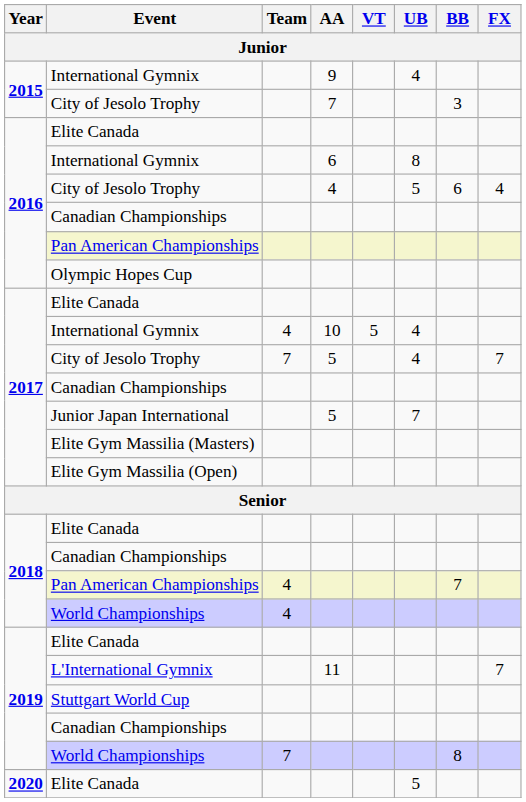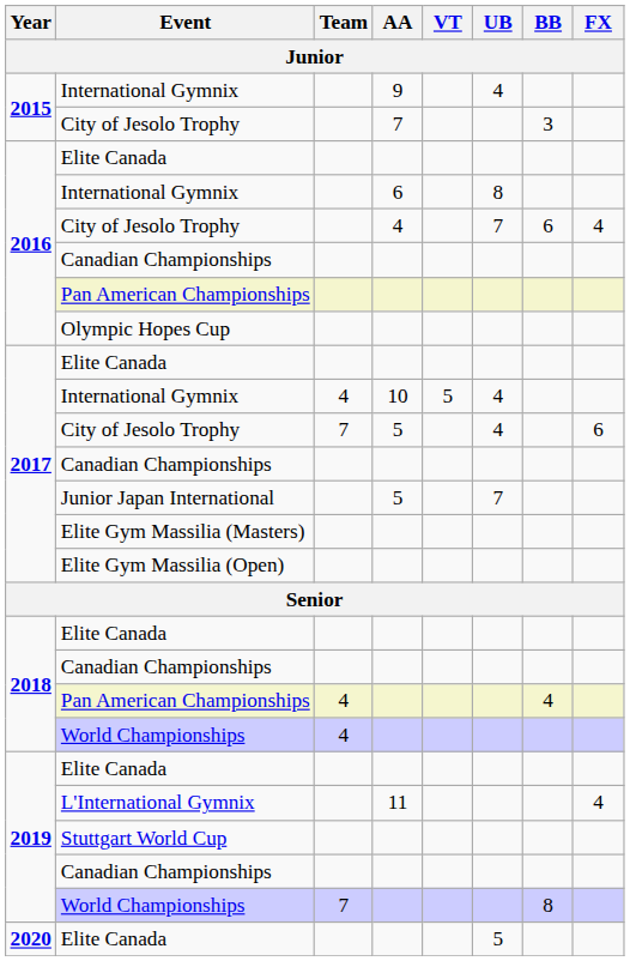 <table class="wikitable" style="text-align:center; font-size:95%;">
 <tr>
 <th align="center">Year</th>
 <th align="center">Event</th>
 <th style="width:30px;">Team</th>
 <th style="width:30px;">AA</th>
 <th style="width:30px;"><a href='#'>VT</a></th>
 <th style="width:30px;"><a href='#'>UB</a></th>
 <th style="width:30px;"><a href='#'>BB</a></th>
 <th style="width:30px;"><a href='#'>FX</a></th>
 </tr>
 <tr>
 <th colspan="8"><strong>Junior</strong></th>
 </tr>
 <tr>
 <td rowspan="2"><strong><a href='#'>2015</a></strong></td>
 <td align="left">International Gymnix</td>
 <td></td>
 <td>9</td>
 <td></td>
 <td>4</td>
 <td></td>
 <td></td>
 </tr>
 <tr>
 <td align="left">City of Jesolo Trophy</td>
 <td></td>
 <td>7</td>
 <td></td>
 <td></td>
 <td>3</td>
 <td></td>
 </tr>
 <tr>
 <td rowspan="6"><strong><a href='#'>2016</a></strong></td>
 <td align="left">Elite Canada</td>
 <td></td>
 <td></td>
 <td></td>
 <td></td>
 <td></td>
 <td></td>
 </tr>
 <tr>
 <td align="left">International Gymnix</td>
 <td></td>
 <td>6</td>
 <td></td>
 <td>8</td>
 <td></td>
 <td></td>
 </tr>
 <tr>
 <td align="left">City of Jesolo Trophy</td>
 <td></td>
 <td>4</td>
 <td></td>
-<td>5</td>
+<td>7</td>
 <td>6</td>
 <td>4</td>
 </tr>
 <tr>
 <td align="left">Canadian Championships</td>
 <td></td>
 <td></td>
 <td></td>
 <td></td>
 <td></td>
 <td></td>
 </tr>
 <tr bgcolor=#F5F6CE>
 <td align="left"><a href='#'>Pan American Championships</a></td>
 <td></td>
 <td></td>
 <td></td>
 <td></td>
 <td></td>
 <td></td>
 </tr>
 <tr>
 <td align="left">Olympic Hopes Cup</td>
 <td></td>
 <td></td>
 <td></td>
 <td></td>
 <td></td>
 <td></td>
 </tr>
 <tr>
 <td rowspan="7"><strong><a href='#'>2017</a></strong></td>
 <td align="left">Elite Canada</td>
 <td></td>
 <td></td>
 <td></td>
 <td></td>
 <td></td>
 <td></td>
 </tr>
 <tr>
 <td align="left">International Gymnix</td>
 <td>4</td>
 <td>10</td>
 <td>5</td>
 <td>4</td>
 <td></td>
 <td></td>
 </tr>
 <tr>
 <td align="left">City of Jesolo Trophy</td>
 <td>7</td>
 <td>5</td>
 <td></td>
 <td>4</td>
 <td></td>
-<td>7</td>
+<td>6</td>
 </tr>
 <tr>
 <td align="left">Canadian Championships</td>
 <td></td>
 <td></td>
 <td></td>
 <td></td>
 <td></td>
 <td></td>
 </tr>
 <tr>
 <td align="left">Junior Japan International</td>
 <td></td>
 <td>5</td>
 <td></td>
 <td>7</td>
 <td></td>
 <td></td>
 </tr>
 <tr>
 <td align="left">Elite Gym Massilia (Masters)</td>
 <td></td>
 <td></td>
 <td></td>
 <td></td>
 <td></td>
 <td></td>
 </tr>
 <tr>
 <td align="left">Elite Gym Massilia (Open)</td>
 <td></td>
 <td></td>
 <td></td>
 <td></td>
 <td></td>
 <td></td>
 </tr>
 <tr>
 <th colspan="8"><strong>Senior</strong></th>
 </tr>
 <tr>
 <td rowspan="4"><strong><a href='#'>2018</a></strong></td>
 <td align="left">Elite Canada</td>
 <td></td>
 <td></td>
 <td></td>
 <td></td>
 <td></td>
 <td></td>
 </tr>
 <tr>
 <td align="left">Canadian Championships</td>
 <td></td>
 <td></td>
 <td></td>
 <td></td>
 <td></td>
 <td></td>
 </tr>
 <tr bgcolor=#F5F6CE>
 <td align="left"><a href='#'>Pan American Championships</a></td>
 <td>4</td>
 <td></td>
 <td></td>
 <td></td>
-<td>7</td>
+<td>4</td>
 <td></td>
 </tr>
 <tr bgcolor=#CCCCFF>
 <td align="left"><a href='#'>World Championships</a></td>
 <td>4</td>
 <td></td>
 <td></td>
 <td></td>
 <td></td>
 <td></td>
 </tr>
 <tr>
 <td rowspan="5"><strong><a href='#'>2019</a></strong></td>
 <td align="left">Elite Canada</td>
 <td></td>
 <td></td>
 <td></td>
 <td></td>
 <td></td>
 <td></td>
 </tr>
 <tr>
 <td align=left><a href='#'>L'International Gymnix</a></td>
 <td></td>
 <td>11</td>
 <td></td>
 <td></td>
 <td></td>
-<td>7</td>
+<td>4</td>
 </tr>
 <tr>
 <td align=left><a href='#'>Stuttgart World Cup</a></td>
 <td></td>
 <td></td>
 <td></td>
 <td></td>
 <td></td>
 <td></td>
 </tr>
 <tr>
 <td align=left>Canadian Championships</td>
 <td></td>
 <td></td>
 <td></td>
 <td></td>
 <td></td>
 <td></td>
 </tr>
 <tr bgcolor=#CCCCFF>
 <td align=left><a href='#'>World Championships</a></td>
 <td>7</td>
 <td></td>
 <td></td>
 <td></td>
 <td>8</td>
 <td></td>
 </tr>
 <tr>
 <td rowspan="1"><strong><a href='#'>2020</a></strong></td>
 <td align=left>Elite Canada</td>
 <td></td>
 <td></td>
 <td></td>
 <td>5</td>
 <td></td>
 <td></td>
 </tr>
 </table>
